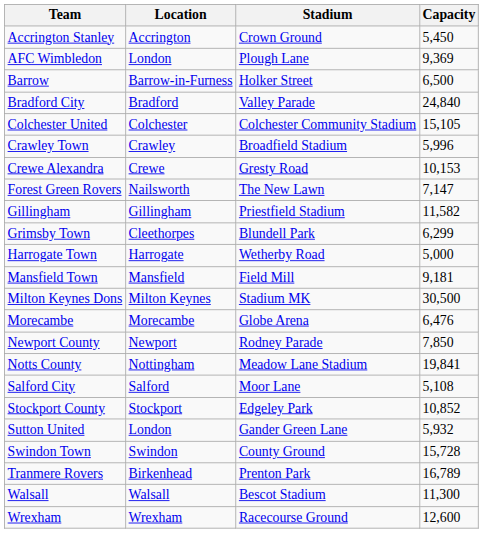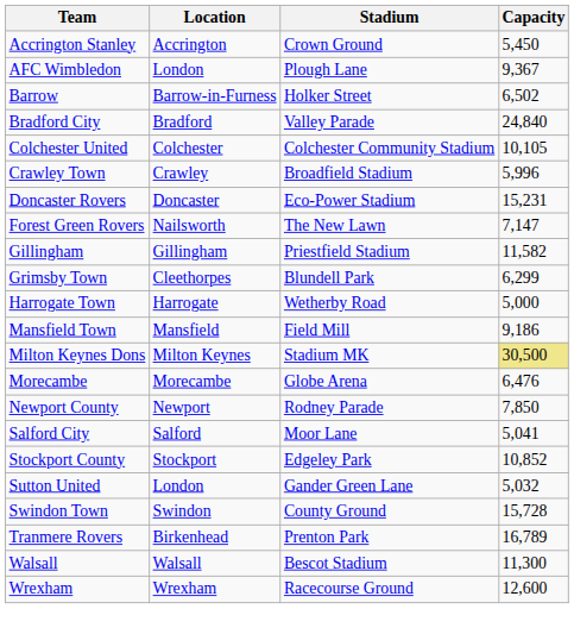 <table class="wikitable sortable">
 <tr>
 <th>Team</th>
 <th>Location</th>
 <th>Stadium</th>
 <th>Capacity</th>
 </tr>
 <tr>
 <td><a href='#'>Accrington Stanley</a></td>
 <td><a href='#'>Accrington</a></td>
 <td><a href='#'>Crown Ground</a></td>
 <td>5,450</td>
 </tr>
 <tr>
 <td><a href='#'>AFC Wimbledon</a></td>
 <td><a href='#'>London</a> </td>
 <td><a href='#'>Plough Lane</a></td>
-<td>9,369</td>
+<td>9,367</td>
 </tr>
 <tr>
 <td><a href='#'>Barrow</a></td>
 <td><a href='#'>Barrow-in-Furness</a></td>
 <td><a href='#'>Holker Street</a></td>
-<td>6,500</td>
+<td>6,502</td>
 </tr>
 <tr>
 <td><a href='#'>Bradford City</a></td>
 <td><a href='#'>Bradford</a></td>
 <td><a href='#'>Valley Parade</a></td>
 <td>24,840</td>
 </tr>
 <tr>
 <td><a href='#'>Colchester United</a></td>
 <td><a href='#'>Colchester</a></td>
 <td><a href='#'>Colchester Community Stadium</a></td>
-<td>15,105</td>
+<td>10,105</td>
 </tr>
 <tr>
 <td><a href='#'>Crawley Town</a></td>
 <td><a href='#'>Crawley</a></td>
 <td><a href='#'>Broadfield Stadium</a></td>
 <td>5,996</td>
 </tr>
 <tr>
-<td><a href='#'>Crewe Alexandra</a></td>
-<td><a href='#'>Crewe</a></td>
-<td><a href='#'>Gresty Road</a></td>
-<td>10,153</td>
+<td><a href='#'>Doncaster Rovers</a></td>
+<td><a href='#'>Doncaster</a></td>
+<td><a href='#'>Eco-Power Stadium</a></td>
+<td>15,231</td>
 </tr>
 <tr>
 <td><a href='#'>Forest Green Rovers</a></td>
 <td><a href='#'>Nailsworth</a></td>
 <td><a href='#'>The New Lawn</a></td>
 <td>7,147</td>
 </tr>
 <tr>
 <td><a href='#'>Gillingham</a></td>
 <td><a href='#'>Gillingham</a></td>
 <td><a href='#'>Priestfield Stadium</a></td>
 <td>11,582</td>
 </tr>
 <tr>
 <td><a href='#'>Grimsby Town</a></td>
 <td><a href='#'>Cleethorpes</a></td>
 <td><a href='#'>Blundell Park</a></td>
 <td>6,299</td>
 </tr>
 <tr>
 <td><a href='#'>Harrogate Town</a></td>
 <td><a href='#'>Harrogate</a></td>
 <td><a href='#'>Wetherby Road</a></td>
 <td>5,000</td>
 </tr>
 <tr>
 <td><a href='#'>Mansfield Town</a></td>
 <td><a href='#'>Mansfield</a></td>
 <td><a href='#'>Field Mill</a></td>
-<td>9,181</td>
+<td>9,186</td>
 </tr>
 <tr>
 <td><a href='#'>Milton Keynes Dons</a></td>
 <td><a href='#'>Milton Keynes</a></td>
 <td><a href='#'>Stadium MK</a></td>
-<td>30,500</td>
+<td style="background: khaki;">30,500</td>
 </tr>
 <tr>
 <td><a href='#'>Morecambe</a></td>
 <td><a href='#'>Morecambe</a></td>
 <td><a href='#'>Globe Arena</a></td>
 <td>6,476</td>
 </tr>
 <tr>
 <td><a href='#'>Newport County</a></td>
 <td><a href='#'>Newport</a></td>
 <td><a href='#'>Rodney Parade</a></td>
 <td>7,850</td>
 </tr>
 <tr>
-<td><a href='#'>Notts County</a></td>
-<td><a href='#'>Nottingham</a></td>
-<td><a href='#'>Meadow Lane Stadium</a></td>
-<td>19,841</td>
-</tr>
-<tr>
 <td><a href='#'>Salford City</a></td>
 <td><a href='#'>Salford</a></td>
 <td><a href='#'>Moor Lane</a></td>
-<td>5,108</td>
+<td>5,041</td>
 </tr>
 <tr>
 <td><a href='#'>Stockport County</a></td>
 <td><a href='#'>Stockport</a></td>
 <td><a href='#'>Edgeley Park</a></td>
 <td>10,852</td>
 </tr>
 <tr>
 <td><a href='#'>Sutton United</a></td>
 <td><a href='#'>London</a> </td>
 <td><a href='#'>Gander Green Lane</a></td>
-<td>5,932</td>
+<td>5,032</td>
 </tr>
 <tr>
 <td><a href='#'>Swindon Town</a></td>
 <td><a href='#'>Swindon</a></td>
 <td><a href='#'>County Ground</a></td>
 <td>15,728</td>
 </tr>
 <tr>
 <td><a href='#'>Tranmere Rovers</a></td>
 <td><a href='#'>Birkenhead</a></td>
 <td><a href='#'>Prenton Park</a></td>
 <td>16,789</td>
 </tr>
 <tr>
 <td><a href='#'>Walsall</a></td>
 <td><a href='#'>Walsall</a></td>
 <td><a href='#'>Bescot Stadium</a></td>
 <td>11,300</td>
 </tr>
 <tr>
 <td><a href='#'>Wrexham</a></td>
 <td><a href='#'>Wrexham</a></td>
 <td><a href='#'>Racecourse Ground</a></td>
 <td>12,600</td>
 </tr>
 </table>
